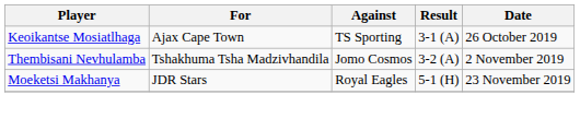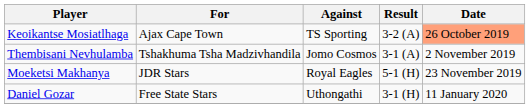 <table class="wikitable">
 <tr>
 <th>Player</th>
 <th>For</th>
 <th>Against</th>
 <th>Result</th>
 <th>Date</th>
 </tr>
 <tr>
 <td> <a href='#'>Keoikantse Mosiatlhaga</a></td>
 <td>Ajax Cape Town</td>
 <td>TS Sporting</td>
-<td>3-1 (A)</td>
-<td>26 October 2019</td>
+<td>3-2 (A)</td>
+<td style="background: lightsalmon;">26 October 2019</td>
 </tr>
 <tr>
 <td> <a href='#'>Thembisani Nevhulamba</a></td>
 <td>Tshakhuma Tsha Madzivhandila</td>
 <td>Jomo Cosmos</td>
-<td>3-2 (A)</td>
+<td>3-1 (A)</td>
 <td>2 November 2019</td>
 </tr>
 <tr>
 <td> <a href='#'>Moeketsi Makhanya</a></td>
 <td>JDR Stars</td>
 <td>Royal Eagles</td>
 <td>5-1 (H)</td>
 <td>23 November 2019</td>
 </tr>
 <tr>
+<td> <a href='#'>Daniel Gozar</a></td>
+<td>Free State Stars</td>
+<td>Uthongathi</td>
+<td>3-1 (H)</td>
+<td>11 January 2020</td>
+</tr>
+<tr>
 </tr>
 </table>
